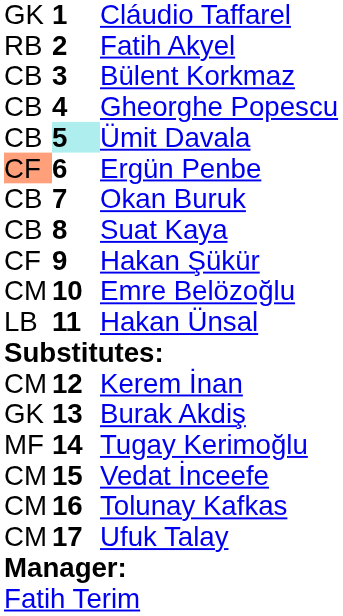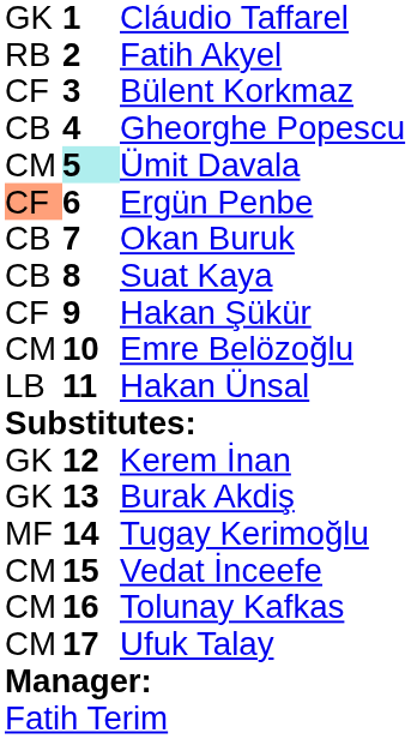 <table style="font-size:90%" cellspacing="0" cellpadding="0" align=center'>
 <tr>
 <th width=25></th>
 <th width=25></th>
 </tr>
 <tr>
 <td>GK</td>
 <td><strong>1</strong></td>
 <td> <a href='#'>Cláudio Taffarel</a></td>
 </tr>
 <tr>
 <td>RB</td>
 <td><strong>2</strong></td>
 <td> <a href='#'>Fatih Akyel</a></td>
 </tr>
 <tr>
-<td>CB</td>
+<td>CF</td>
 <td><strong>3</strong></td>
 <td> <a href='#'>Bülent Korkmaz</a></td>
 </tr>
 <tr>
 <td>CB</td>
 <td><strong>4</strong></td>
 <td> <a href='#'>Gheorghe Popescu</a></td>
 </tr>
 <tr>
-<td>CB</td>
+<td>CM</td>
 <td style="background: paleturquoise;"><strong>5</strong></td>
 <td> <a href='#'>Ümit Davala</a></td>
 <td></td>
 <td></td>
 </tr>
 <tr>
 <td style="background: lightsalmon;">CF</td>
 <td><strong>6</strong></td>
 <td> <a href='#'>Ergün Penbe</a></td>
 <td></td>
 <td></td>
 </tr>
 <tr>
 <td>CB</td>
 <td><strong>7</strong></td>
 <td> <a href='#'>Okan Buruk</a></td>
 <td></td>
 <td></td>
 </tr>
 <tr>
 <td>CB</td>
 <td><strong>8</strong></td>
 <td> <a href='#'>Suat Kaya</a></td>
 </tr>
 <tr>
 <td>CF</td>
 <td><strong>9</strong></td>
 <td> <a href='#'>Hakan Şükür</a></td>
 </tr>
 <tr>
 <td>CM</td>
 <td><strong>10</strong></td>
 <td> <a href='#'>Emre Belözoğlu</a></td>
 <td></td>
 </tr>
 <tr>
 <td>LB</td>
 <td><strong>11</strong></td>
 <td> <a href='#'>Hakan Ünsal</a></td>
 <td></td>
 </tr>
 <tr>
 <td colspan=3><strong>Substitutes:</strong></td>
 </tr>
 <tr>
-<td>CM</td>
+<td>GK</td>
 <td><strong>12</strong></td>
 <td> <a href='#'>Kerem İnan</a></td>
 </tr>
 <tr>
 <td>GK</td>
 <td><strong>13</strong></td>
 <td> <a href='#'>Burak Akdiş</a></td>
 </tr>
 <tr>
 <td>MF</td>
 <td><strong>14</strong></td>
 <td> <a href='#'>Tugay Kerimoğlu</a></td>
 <td></td>
 <td></td>
 </tr>
 <tr>
 <td>CM</td>
 <td><strong>15</strong></td>
 <td> <a href='#'>Vedat İnceefe</a></td>
 <td></td>
 <td></td>
 </tr>
 <tr>
 <td>CM</td>
 <td><strong>16</strong></td>
 <td> <a href='#'>Tolunay Kafkas</a></td>
 </tr>
 <tr>
 <td>CM</td>
 <td><strong>17</strong></td>
 <td> <a href='#'>Ufuk Talay</a></td>
 <td></td>
 <td></td>
 </tr>
 <tr>
 <td colspan=3><strong>Manager:</strong></td>
 </tr>
 <tr>
 <td colspan=4> <a href='#'>Fatih Terim</a></td>
 </tr>
 </table>
